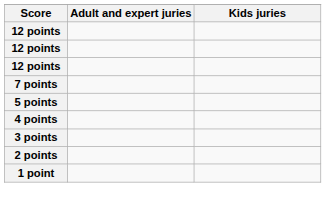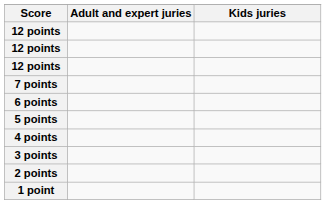 <table class="wikitable">
 <tr>
 </tr>
 <tr>
 <th scope="col" width="20%">Score</th>
 <th scope="col" width="40%">Adult and expert juries</th>
 <th scope="col" width="40%">Kids juries</th>
 </tr>
 <tr>
 <th scope="row">12 points</th>
 <td></td>
 <td></td>
 </tr>
 <tr>
 <th scope="row">12 points</th>
 <td></td>
 <td></td>
 </tr>
 <tr>
 <th scope="row">12 points</th>
 <td></td>
 <td></td>
 </tr>
 <tr>
 <th scope="row">7 points</th>
 <td></td>
 <td></td>
 </tr>
 <tr>
+<th scope="row">6 points</th>
+<td></td>
+<td></td>
+</tr>
+<tr>
 <th scope="row">5 points</th>
 <td></td>
 <td></td>
 </tr>
 <tr>
 <th scope="row">4 points</th>
 <td></td>
 <td></td>
 </tr>
 <tr>
 <th scope="row">3 points</th>
 <td></td>
 <td></td>
 </tr>
 <tr>
 <th scope="row">2 points</th>
 <td></td>
 <td></td>
 </tr>
 <tr>
 <th scope="row">1 point</th>
 <td></td>
 <td></td>
 </tr>
 </table>
